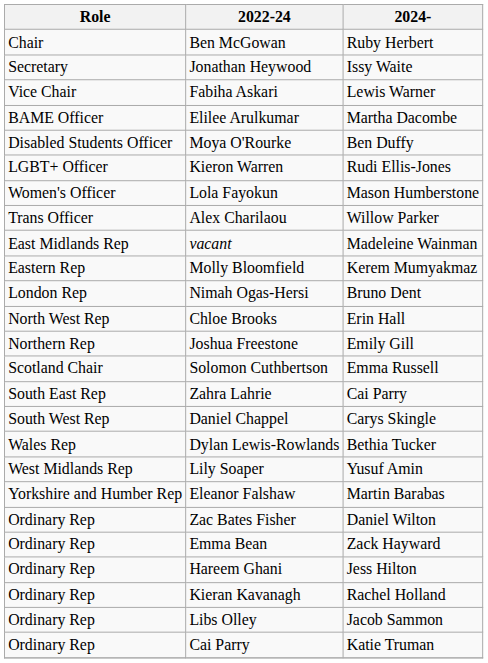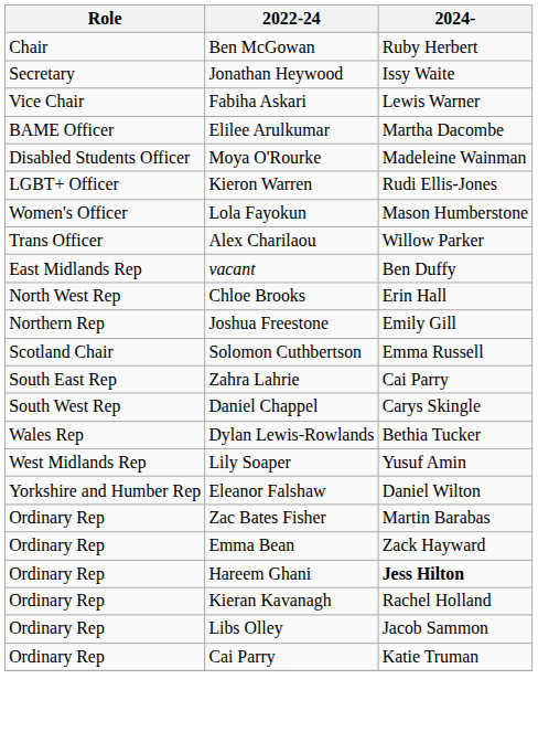 <table class="wikitable">
 <tr>
 <th>Role</th>
 <th>2022-24</th>
 <th>2024-</th>
 </tr>
 <tr>
 <td>Chair</td>
 <td>Ben McGowan</td>
 <td>Ruby Herbert</td>
 </tr>
 <tr>
 <td>Secretary</td>
 <td>Jonathan Heywood</td>
 <td>Issy Waite</td>
 </tr>
 <tr>
 <td>Vice Chair</td>
 <td>Fabiha Askari</td>
 <td>Lewis Warner</td>
 </tr>
 <tr>
 <td>BAME Officer</td>
 <td>Elilee Arulkumar</td>
 <td>Martha Dacombe</td>
 </tr>
 <tr>
 <td>Disabled Students Officer</td>
 <td>Moya O'Rourke</td>
-<td>Ben Duffy</td>
+<td>Madeleine Wainman</td>
 </tr>
 <tr>
 <td>LGBT+ Officer</td>
 <td>Kieron Warren</td>
 <td>Rudi Ellis-Jones</td>
 </tr>
 <tr>
 <td>Women's Officer</td>
 <td>Lola Fayokun</td>
 <td>Mason Humberstone</td>
 </tr>
 <tr>
 <td>Trans Officer</td>
 <td>Alex Charilaou</td>
 <td>Willow Parker</td>
 </tr>
 <tr>
 <td>East Midlands Rep</td>
 <td><em>vacant</em></td>
-<td>Madeleine Wainman</td>
-</tr>
-<tr>
-<td>Eastern Rep</td>
-<td>Molly Bloomfield</td>
-<td>Kerem Mumyakmaz</td>
-</tr>
-<tr>
-<td>London Rep</td>
-<td>Nimah Ogas-Hersi</td>
-<td>Bruno Dent</td>
+<td>Ben Duffy</td>
 </tr>
 <tr>
 <td>North West Rep</td>
 <td>Chloe Brooks</td>
 <td>Erin Hall</td>
 </tr>
 <tr>
 <td>Northern Rep</td>
 <td>Joshua Freestone</td>
 <td>Emily Gill</td>
 </tr>
 <tr>
 <td>Scotland Chair</td>
 <td>Solomon Cuthbertson</td>
 <td>Emma Russell</td>
 </tr>
 <tr>
 <td>South East Rep</td>
 <td>Zahra Lahrie</td>
 <td>Cai Parry</td>
 </tr>
 <tr>
 <td>South West Rep</td>
 <td>Daniel Chappel</td>
 <td>Carys Skingle</td>
 </tr>
 <tr>
 <td>Wales Rep</td>
 <td>Dylan Lewis-Rowlands</td>
 <td>Bethia Tucker</td>
 </tr>
 <tr>
 <td>West Midlands Rep</td>
 <td>Lily Soaper</td>
 <td>Yusuf Amin</td>
 </tr>
 <tr>
 <td>Yorkshire and Humber Rep</td>
 <td>Eleanor Falshaw</td>
-<td>Martin Barabas</td>
+<td>Daniel Wilton</td>
 </tr>
 <tr>
 <td>Ordinary Rep</td>
 <td>Zac Bates Fisher</td>
-<td>Daniel Wilton</td>
+<td>Martin Barabas</td>
 </tr>
 <tr>
 <td>Ordinary Rep</td>
 <td>Emma Bean</td>
 <td>Zack Hayward</td>
 </tr>
 <tr>
 <td>Ordinary Rep</td>
 <td>Hareem Ghani</td>
-<td>Jess Hilton</td>
+<td><strong>Jess Hilton</strong></td>
 </tr>
 <tr>
 <td>Ordinary Rep</td>
 <td>Kieran Kavanagh</td>
 <td>Rachel Holland</td>
 </tr>
 <tr>
 <td>Ordinary Rep</td>
 <td>Libs Olley</td>
 <td>Jacob Sammon</td>
 </tr>
 <tr>
 <td>Ordinary Rep</td>
 <td>Cai Parry</td>
 <td>Katie Truman</td>
 </tr>
 <tr>
 </tr>
 </table>
